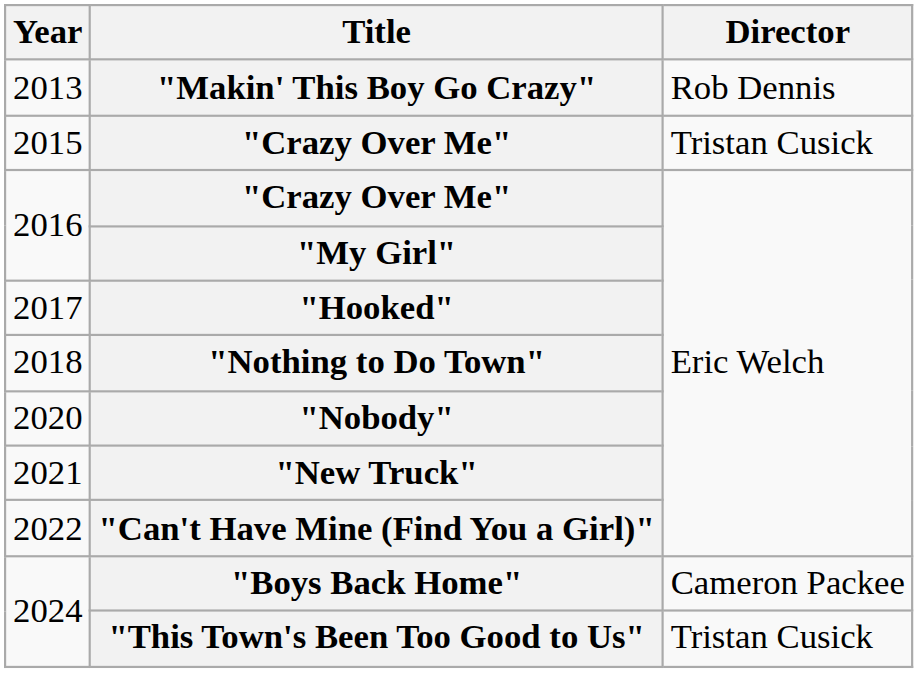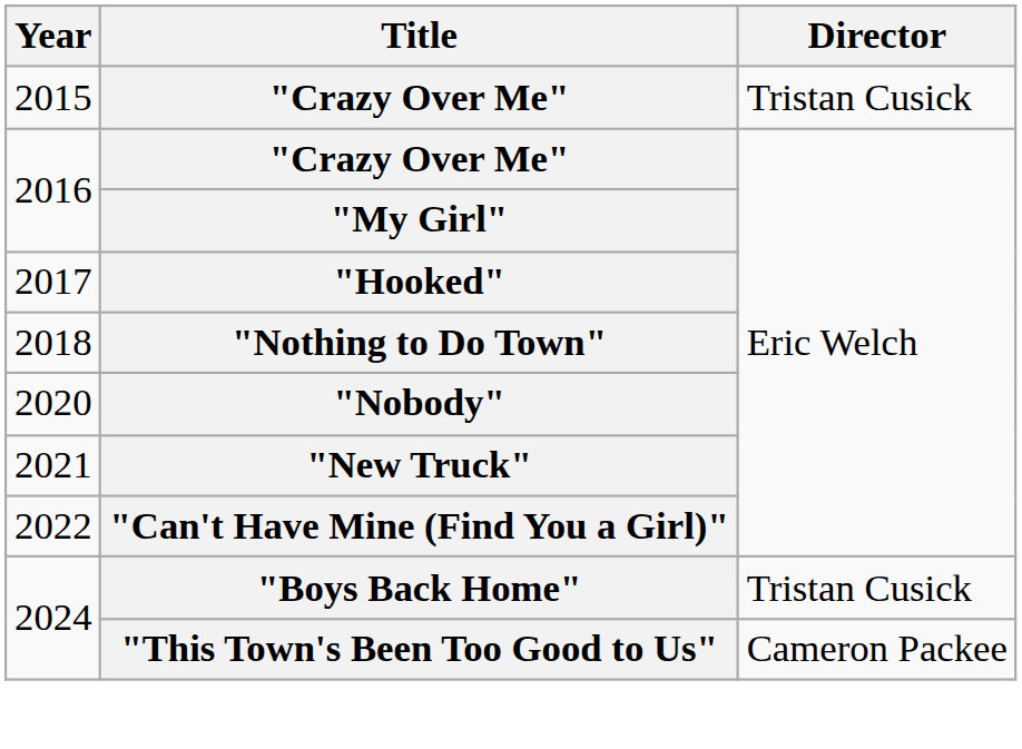 <table class="wikitable plainrowheaders">
 <tr>
 <th scope="col">Year</th>
 <th scope="col">Title</th>
 <th scope="col">Director</th>
-</tr>
-<tr>
-<td>2013</td>
-<th scope="row">"Makin' This Boy Go Crazy"</th>
-<td>Rob Dennis</td>
 </tr>
 <tr>
 <td>2015</td>
 <th scope="row">"Crazy Over Me" </th>
 <td>Tristan Cusick</td>
 </tr>
 <tr>
 <td rowspan="2">2016</td>
 <th scope="row">"Crazy Over Me" </th>
 <td rowspan="7">Eric Welch</td>
 </tr>
 <tr>
 <th scope="row">"My Girl"</th>
 </tr>
 <tr>
 <td>2017</td>
 <th scope="row">"Hooked"</th>
 </tr>
 <tr>
 <td>2018</td>
 <th scope="row">"Nothing to Do Town"</th>
 </tr>
 <tr>
 <td>2020</td>
 <th scope="row">"Nobody"</th>
 </tr>
 <tr>
 <td>2021</td>
 <th scope="row">"New Truck"</th>
 </tr>
 <tr>
 <td>2022</td>
 <th scope="row">"Can't Have Mine (Find You a Girl)"</th>
 </tr>
 <tr>
 <td rowspan="2">2024</td>
 <th scope="row">"Boys Back Home"<br></th>
-<td>Cameron Packee</td>
+<td>Tristan Cusick</td>
 </tr>
 <tr>
 <th scope="row">"This Town's Been Too Good to Us"</th>
-<td>Tristan Cusick</td>
+<td>Cameron Packee</td>
 </tr>
 </table>
